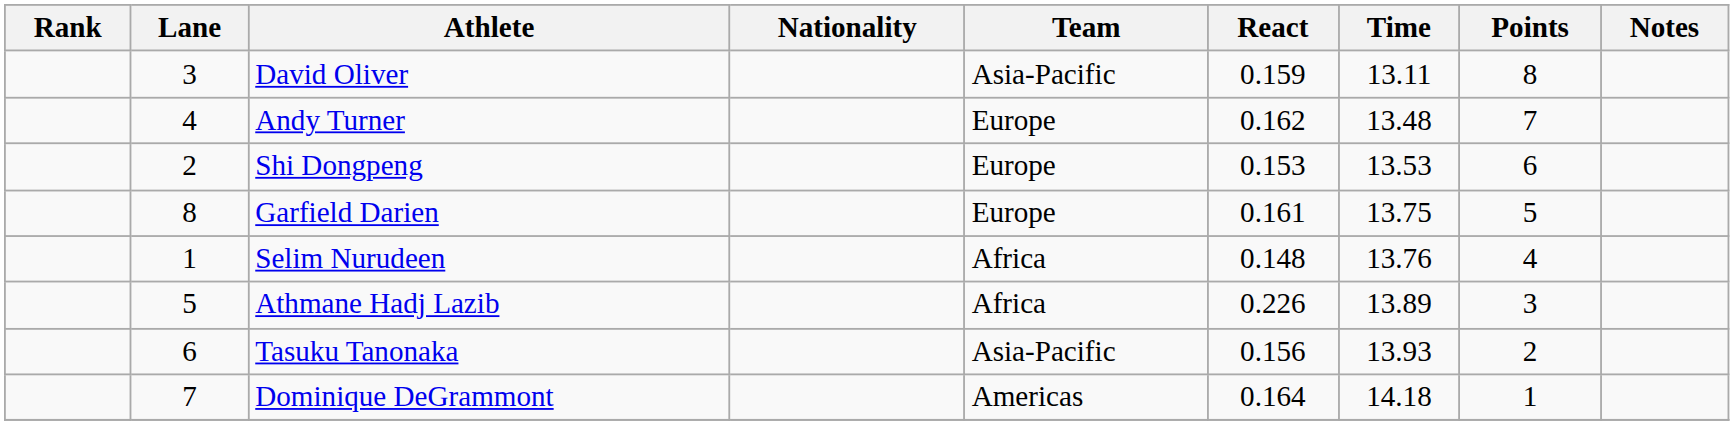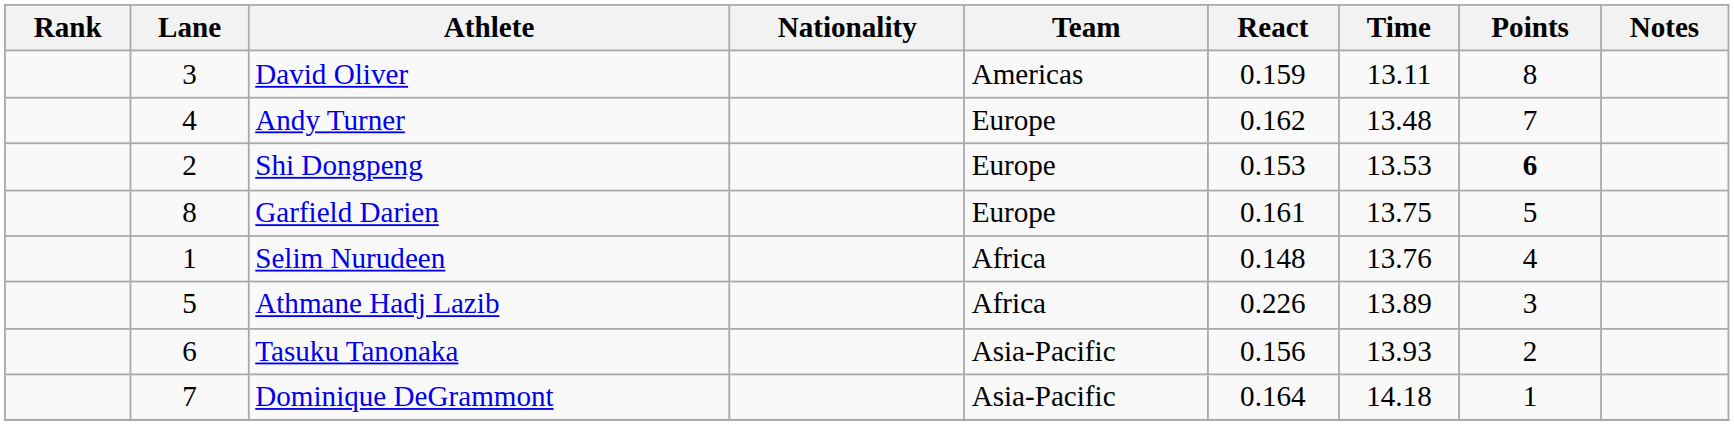 <table class="wikitable sortable" style="text-align:center" width="75%">
 <tr>
 <th>Rank</th>
 <th>Lane</th>
 <th>Athlete</th>
 <th>Nationality</th>
 <th>Team</th>
 <th>React</th>
 <th>Time</th>
 <th>Points</th>
 <th>Notes</th>
 </tr>
 <tr>
 <td></td>
 <td>3</td>
 <td align="left"><a href='#'>David Oliver</a></td>
 <td align=left></td>
-<td align=left>Asia-Pacific</td>
+<td align=left>Americas</td>
 <td>0.159</td>
 <td>13.11</td>
 <td>8</td>
 <td></td>
 </tr>
 <tr>
 <td></td>
 <td>4</td>
 <td align="left"><a href='#'>Andy Turner</a></td>
 <td align=left></td>
 <td align=left>Europe</td>
 <td>0.162</td>
 <td>13.48</td>
 <td>7</td>
 <td></td>
 </tr>
 <tr>
 <td></td>
 <td>2</td>
 <td align="left"><a href='#'>Shi Dongpeng</a></td>
 <td align=left></td>
 <td align=left>Europe</td>
 <td>0.153</td>
 <td>13.53</td>
-<td>6</td>
+<td><strong>6</strong></td>
 <td></td>
 </tr>
 <tr>
 <td></td>
 <td>8</td>
 <td align="left"><a href='#'>Garfield Darien</a></td>
 <td align=left></td>
 <td align=left>Europe</td>
 <td>0.161</td>
 <td>13.75</td>
 <td>5</td>
 <td></td>
 </tr>
 <tr>
 <td></td>
 <td>1</td>
 <td align="left"><a href='#'>Selim Nurudeen</a></td>
 <td align=left></td>
 <td align=left>Africa</td>
 <td>0.148</td>
 <td>13.76</td>
 <td>4</td>
 <td></td>
 </tr>
 <tr>
 <td></td>
 <td>5</td>
 <td align="left"><a href='#'>Athmane Hadj Lazib</a></td>
 <td align=left></td>
 <td align=left>Africa</td>
 <td>0.226</td>
 <td>13.89</td>
 <td>3</td>
 <td></td>
 </tr>
 <tr>
 <td></td>
 <td>6</td>
 <td align="left"><a href='#'>Tasuku Tanonaka</a></td>
 <td align=left></td>
 <td align=left>Asia-Pacific</td>
 <td>0.156</td>
 <td>13.93</td>
 <td>2</td>
 <td></td>
 </tr>
 <tr>
 <td></td>
 <td>7</td>
 <td align="left"><a href='#'>Dominique DeGrammont</a></td>
 <td align=left></td>
-<td align=left>Americas</td>
+<td align=left>Asia-Pacific</td>
 <td>0.164</td>
 <td>14.18</td>
 <td>1</td>
 <td></td>
 </tr>
 <tr>
 </tr>
 </table>
